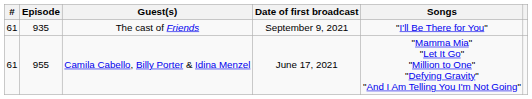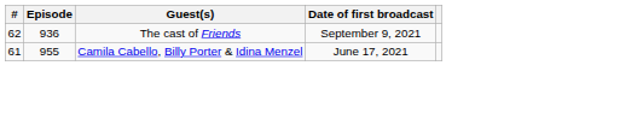 <table class="wikitable" style="text-align:center">
 <tr>
 <th>#</th>
 <th>Episode</th>
 <th>Guest(s)</th>
 <th>Date of first broadcast</th>
-<th>Songs</th>
 <th></th>
 </tr>
 <tr>
-<td>61</td>
-<td>935</td>
+<td>62</td>
+<td>936</td>
 <td>The cast of <em><a href='#'>Friends</a></em></td>
 <td scope="row">September 9, 2021</td>
-<td>"<a href='#'>I'll Be There for You</a>"</td>
 <td></td>
 </tr>
 <tr>
 <td>61</td>
 <td>955</td>
 <td><a href='#'>Camila Cabello</a>, <a href='#'>Billy Porter</a> & <a href='#'>Idina Menzel</a></td>
 <td scope="row">June 17, 2021</td>
-<td>"<a href='#'>Mamma Mia</a>"<br>"<a href='#'>Let It Go</a>"<br>"<a href='#'>Million to One</a>"<br>"<a href='#'>Defying Gravity</a>"<br>"<a href='#'>And I Am Telling You I'm Not Going</a>"</td>
 <td></td>
 </tr>
 </table>
